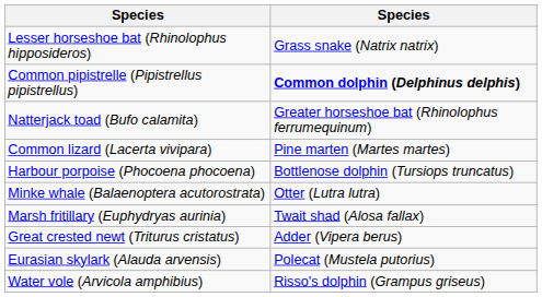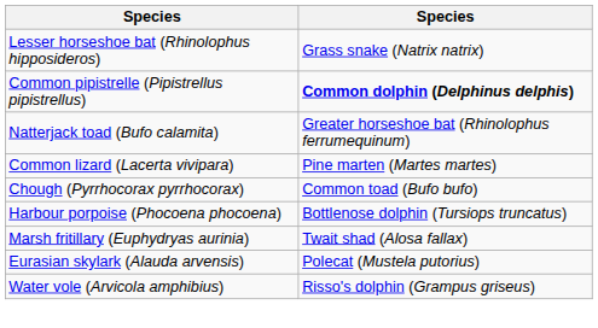 <table class="wikitable">
 <tr>
 <th scope="col" style="width:300px;">Species</th>
 <th scope="col" style="width:300px;">Species</th>
 </tr>
 <tr>
 <td><a href='#'>Lesser horseshoe bat</a> (<em>Rhinolophus hipposideros</em>)</td>
 <td><a href='#'>Grass snake</a> (<em>Natrix natrix</em>)</td>
 </tr>
 <tr>
 <td><a href='#'>Common pipistrelle</a> (<em>Pipistrellus pipistrellus</em>)</td>
 <td><strong><a href='#'>Common dolphin</a> (<em>Delphinus delphis</em>)</strong></td>
 </tr>
 <tr>
 <td><a href='#'>Natterjack toad</a> (<em>Bufo calamita</em>)</td>
 <td><a href='#'>Greater horseshoe bat</a> (<em>Rhinolophus ferrumequinum</em>)</td>
 </tr>
 <tr>
 <td><a href='#'>Common lizard</a> (<em>Lacerta vivipara</em>)</td>
 <td><a href='#'>Pine marten</a> (<em>Martes martes</em>)</td>
 </tr>
 <tr>
+<td><a href='#'>Chough</a> (<em>Pyrrhocorax pyrrhocorax</em>)</td>
+<td><a href='#'>Common toad</a> (<em>Bufo bufo</em>)</td>
+</tr>
+<tr>
 <td><a href='#'>Harbour porpoise</a> (<em>Phocoena phocoena</em>)</td>
 <td><a href='#'>Bottlenose dolphin</a> (<em>Tursiops truncatus</em>)</td>
 </tr>
 <tr>
-<td><a href='#'>Minke whale</a> (<em>Balaenoptera acutorostrata</em>)</td>
-<td><a href='#'>Otter</a> (<em>Lutra lutra</em>)</td>
-</tr>
-<tr>
 <td><a href='#'>Marsh fritillary</a> (<em>Euphydryas aurinia</em>)</td>
 <td><a href='#'>Twait shad</a> (<em>Alosa fallax</em>)</td>
-</tr>
-<tr>
-<td><a href='#'>Great crested newt</a> (<em>Triturus cristatus</em>)</td>
-<td><a href='#'>Adder</a> (<em>Vipera berus</em>)</td>
 </tr>
 <tr>
 <td><a href='#'>Eurasian skylark</a> (<em>Alauda arvensis</em>)</td>
 <td><a href='#'>Polecat</a> (<em>Mustela putorius</em>)</td>
 </tr>
 <tr>
 <td><a href='#'>Water vole</a> (<em>Arvicola amphibius</em>)</td>
 <td><a href='#'>Risso's dolphin</a> (<em>Grampus griseus</em>)</td>
 </tr>
 </table>
